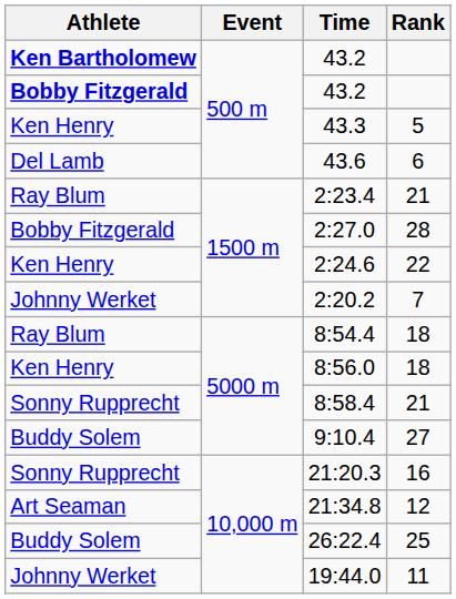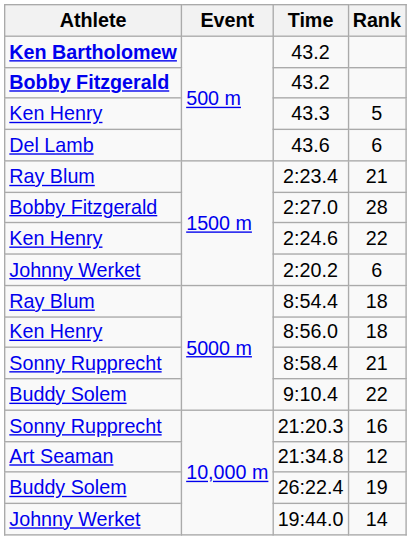 <table class=wikitable style=font-size:90%;text-align:center>
 <tr>
 <th>Athlete</th>
 <th>Event</th>
 <th>Time</th>
 <th>Rank</th>
 </tr>
 <tr>
 <td align=left><strong><a href='#'>Ken Bartholomew</a></strong></td>
 <td align=left rowspan=4><a href='#'>500 m</a></td>
 <td>43.2</td>
 <td></td>
 </tr>
 <tr>
 <td align=left><strong><a href='#'>Bobby Fitzgerald</a></strong></td>
 <td>43.2</td>
 <td></td>
 </tr>
 <tr>
 <td align=left><a href='#'>Ken Henry</a></td>
 <td>43.3</td>
 <td>5</td>
 </tr>
 <tr>
 <td align=left><a href='#'>Del Lamb</a></td>
 <td>43.6</td>
 <td>6</td>
 </tr>
 <tr>
 <td align=left><a href='#'>Ray Blum</a></td>
 <td align=left rowspan=4><a href='#'>1500 m</a></td>
 <td>2:23.4</td>
 <td>21</td>
 </tr>
 <tr>
 <td align=left><a href='#'>Bobby Fitzgerald</a></td>
 <td>2:27.0</td>
 <td>28</td>
 </tr>
 <tr>
 <td align=left><a href='#'>Ken Henry</a></td>
 <td>2:24.6</td>
 <td>22</td>
 </tr>
 <tr>
 <td align=left><a href='#'>Johnny Werket</a></td>
 <td>2:20.2</td>
-<td>7</td>
+<td>6</td>
 </tr>
 <tr>
 <td align=left><a href='#'>Ray Blum</a></td>
 <td align=left rowspan=4><a href='#'>5000 m</a></td>
 <td>8:54.4</td>
 <td>18</td>
 </tr>
 <tr>
 <td align=left><a href='#'>Ken Henry</a></td>
 <td>8:56.0</td>
 <td>18</td>
 </tr>
 <tr>
 <td align=left><a href='#'>Sonny Rupprecht</a></td>
 <td>8:58.4</td>
 <td>21</td>
 </tr>
 <tr>
 <td align=left><a href='#'>Buddy Solem</a></td>
 <td>9:10.4</td>
-<td>27</td>
+<td>22</td>
 </tr>
 <tr>
 <td align=left><a href='#'>Sonny Rupprecht</a></td>
 <td align=left rowspan=4><a href='#'>10,000 m</a></td>
 <td>21:20.3</td>
 <td>16</td>
 </tr>
 <tr>
 <td align=left><a href='#'>Art Seaman</a></td>
 <td>21:34.8</td>
 <td>12</td>
 </tr>
 <tr>
 <td align=left><a href='#'>Buddy Solem</a></td>
 <td>26:22.4</td>
-<td>25</td>
+<td>19</td>
 </tr>
 <tr>
 <td align=left><a href='#'>Johnny Werket</a></td>
 <td>19:44.0</td>
-<td>11</td>
+<td>14</td>
 </tr>
 </table>
